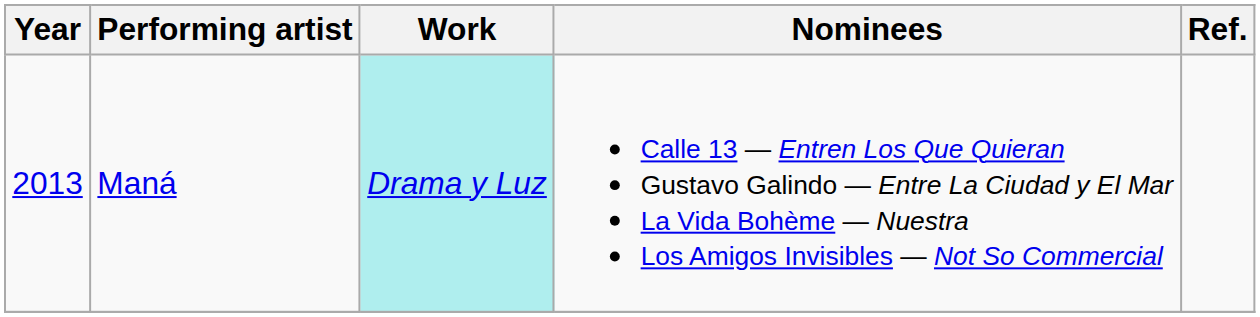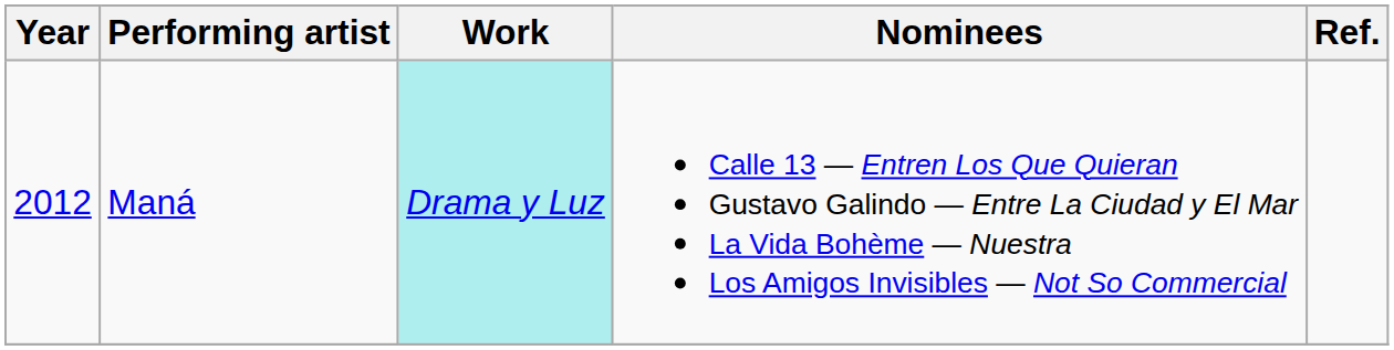 <table class="wikitable sortable">
 <tr>
 <th bgcolor="#efefef">Year</th>
 <th bgcolor="#efefef">Performing artist</th>
 <th bgcolor="#efefef">Work</th>
 <th bgcolor="#efefef" class=unsortable>Nominees</th>
 <th bgcolor="#efefef" class=unsortable>Ref.</th>
 </tr>
 <tr>
-<td align="center"><a href='#'>2013</a></td>
+<td align="center"><a href='#'>2012</a></td>
 <td><a href='#'>Maná</a></td>
 <td style="background: paleturquoise;"><em><a href='#'>Drama y Luz</a></em></td>
 <td><br><ul><li><small><a href='#'>Calle 13</a> — <em><a href='#'>Entren Los Que Quieran</a></em></small></li><li><small>Gustavo Galindo — <em>Entre La Ciudad y El Mar</em></small></li><li><small><a href='#'>La Vida Bohème</a> — <em>Nuestra</em></small></li><li><small><a href='#'>Los Amigos Invisibles</a> — <em><a href='#'>Not So Commercial</a></em></small></li></ul></td>
 <td align="center"></td>
 </tr>
 <tr>
 </tr>
 </table>
